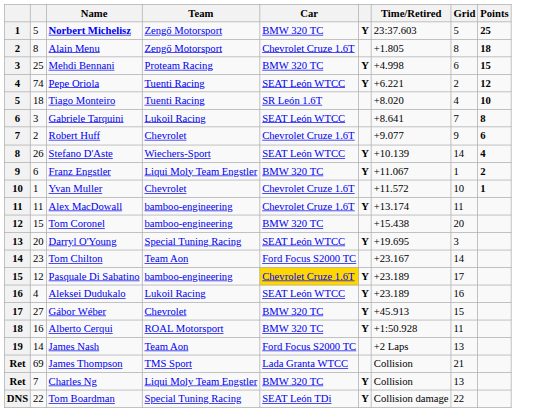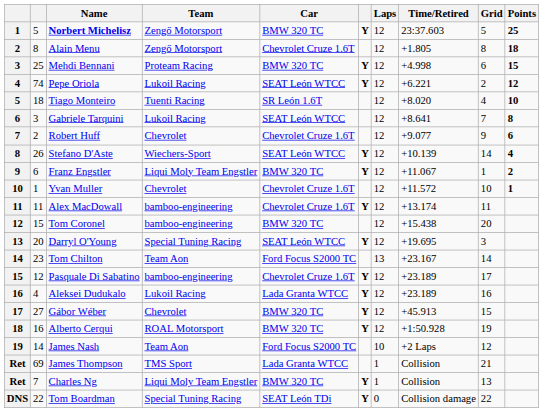 <table class="wikitable sortable" style="font-size: 95%;">
 <tr>
 <th></th>
 <th></th>
 <th>Name</th>
 <th>Team</th>
 <th>Car</th>
 <th></th>
+<th>Laps</th>
 <th>Time/Retired</th>
 <th>Grid</th>
 <th>Points</th>
 </tr>
 <tr>
 <th>1</th>
 <td>5</td>
 <td> <strong><a href='#'>Norbert Michelisz</a></strong></td>
 <td><a href='#'>Zengő Motorsport</a></td>
 <td><a href='#'>BMW 320 TC</a></td>
 <td align=center><strong><span>Y</span></strong></td>
+<td>12</td>
 <td>23:37.603</td>
 <td>5</td>
 <td><strong>25</strong></td>
 </tr>
 <tr>
 <th>2</th>
 <td>8</td>
 <td> <a href='#'>Alain Menu</a></td>
 <td><a href='#'>Zengő Motorsport</a></td>
 <td><a href='#'>Chevrolet Cruze 1.6T</a></td>
 <td></td>
+<td>12</td>
 <td>+1.805</td>
 <td>8</td>
 <td><strong>18</strong></td>
 </tr>
 <tr>
 <th>3</th>
 <td>25</td>
 <td> <a href='#'>Mehdi Bennani</a></td>
 <td><a href='#'>Proteam Racing</a></td>
 <td><a href='#'>BMW 320 TC</a></td>
 <td align=center><strong><span>Y</span></strong></td>
+<td>12</td>
 <td>+4.998</td>
 <td>6</td>
 <td><strong>15</strong></td>
 </tr>
 <tr>
 <th>4</th>
 <td>74</td>
 <td> <a href='#'>Pepe Oriola</a></td>
-<td><a href='#'>Tuenti Racing</a></td>
+<td><a href='#'>Lukoil Racing</a></td>
 <td><a href='#'>SEAT León WTCC</a></td>
 <td align=center><strong><span>Y</span></strong></td>
+<td>12</td>
 <td>+6.221</td>
 <td>2</td>
 <td><strong>12</strong></td>
 </tr>
 <tr>
 <th>5</th>
 <td>18</td>
 <td> <a href='#'>Tiago Monteiro</a></td>
 <td><a href='#'>Tuenti Racing</a></td>
 <td><a href='#'>SR León 1.6T</a></td>
 <td></td>
+<td>12</td>
 <td>+8.020</td>
 <td>4</td>
 <td><strong>10</strong></td>
 </tr>
 <tr>
 <th>6</th>
 <td>3</td>
 <td> <a href='#'>Gabriele Tarquini</a></td>
 <td><a href='#'>Lukoil Racing</a></td>
 <td><a href='#'>SEAT León WTCC</a></td>
 <td></td>
+<td>12</td>
 <td>+8.641</td>
 <td>7</td>
 <td><strong>8</strong></td>
 </tr>
 <tr>
 <th>7</th>
 <td>2</td>
 <td> <a href='#'>Robert Huff</a></td>
 <td><a href='#'>Chevrolet</a></td>
 <td><a href='#'>Chevrolet Cruze 1.6T</a></td>
 <td></td>
+<td>12</td>
 <td>+9.077</td>
 <td>9</td>
 <td><strong>6</strong></td>
 </tr>
 <tr>
 <th>8</th>
 <td>26</td>
 <td> <a href='#'>Stefano D'Aste</a></td>
 <td><a href='#'>Wiechers-Sport</a></td>
 <td><a href='#'>SEAT León WTCC</a></td>
 <td align=center><strong><span>Y</span></strong></td>
+<td>12</td>
 <td>+10.139</td>
 <td>14</td>
 <td><strong>4</strong></td>
 </tr>
 <tr>
 <th>9</th>
 <td>6</td>
 <td> <a href='#'>Franz Engstler</a></td>
 <td><a href='#'>Liqui Moly Team Engstler</a></td>
 <td><a href='#'>BMW 320 TC</a></td>
 <td align=center><strong><span>Y</span></strong></td>
+<td>12</td>
 <td>+11.067</td>
 <td>1</td>
 <td><strong>2</strong></td>
 </tr>
 <tr>
 <th>10</th>
 <td>1</td>
 <td> <a href='#'>Yvan Muller</a></td>
 <td><a href='#'>Chevrolet</a></td>
 <td><a href='#'>Chevrolet Cruze 1.6T</a></td>
 <td></td>
+<td>12</td>
 <td>+11.572</td>
 <td>10</td>
 <td><strong>1</strong></td>
 </tr>
 <tr>
 <th>11</th>
 <td>11</td>
 <td> <a href='#'>Alex MacDowall</a></td>
 <td><a href='#'>bamboo-engineering</a></td>
 <td><a href='#'>Chevrolet Cruze 1.6T</a></td>
 <td align=center><strong><span>Y</span></strong></td>
+<td>12</td>
 <td>+13.174</td>
 <td>11</td>
 <td></td>
 </tr>
 <tr>
 <th>12</th>
 <td>15</td>
 <td> <a href='#'>Tom Coronel</a></td>
 <td><a href='#'>bamboo-engineering</a></td>
 <td><a href='#'>BMW 320 TC</a></td>
 <td></td>
+<td>12</td>
 <td>+15.438</td>
 <td>20</td>
 <td></td>
 </tr>
 <tr>
 <th>13</th>
 <td>20</td>
 <td> <a href='#'>Darryl O'Young</a></td>
 <td><a href='#'>Special Tuning Racing</a></td>
 <td><a href='#'>SEAT León WTCC</a></td>
 <td align=center><strong><span>Y</span></strong></td>
+<td>12</td>
 <td>+19.695</td>
 <td>3</td>
 <td></td>
 </tr>
 <tr>
 <th>14</th>
 <td>23</td>
 <td> <a href='#'>Tom Chilton</a></td>
 <td><a href='#'>Team Aon</a></td>
 <td><a href='#'>Ford Focus S2000 TC</a></td>
 <td></td>
+<td>13</td>
 <td>+23.167</td>
 <td>14</td>
 <td></td>
 </tr>
 <tr>
 <th>15</th>
 <td>12</td>
 <td> <a href='#'>Pasquale Di Sabatino</a></td>
 <td><a href='#'>bamboo-engineering</a></td>
-<td style="background: gold;"><a href='#'>Chevrolet Cruze 1.6T</a></td>
+<td><a href='#'>Chevrolet Cruze 1.6T</a></td>
 <td align=center><strong><span>Y</span></strong></td>
+<td>12</td>
 <td>+23.189</td>
 <td>17</td>
 <td></td>
 </tr>
 <tr>
 <th>16</th>
 <td>4</td>
 <td> <a href='#'>Aleksei Dudukalo</a></td>
 <td><a href='#'>Lukoil Racing</a></td>
-<td><a href='#'>SEAT León WTCC</a></td>
+<td><a href='#'>Lada Granta WTCC</a></td>
 <td align=center><strong><span>Y</span></strong></td>
+<td>12</td>
 <td>+23.189</td>
 <td>16</td>
 <td></td>
 </tr>
 <tr>
 <th>17</th>
 <td>27</td>
 <td> <a href='#'>Gábor Wéber</a></td>
 <td><a href='#'>Chevrolet</a></td>
 <td><a href='#'>BMW 320 TC</a></td>
 <td align=center><strong><span>Y</span></strong></td>
+<td>12</td>
 <td>+45.913</td>
 <td>15</td>
 <td></td>
 </tr>
 <tr>
 <th>18</th>
 <td>16</td>
 <td> <a href='#'>Alberto Cerqui</a></td>
 <td><a href='#'>ROAL Motorsport</a></td>
 <td><a href='#'>BMW 320 TC</a></td>
 <td align=center><strong><span>Y</span></strong></td>
+<td>12</td>
 <td>+1:50.928</td>
-<td>11</td>
+<td>19</td>
 <td></td>
 </tr>
 <tr>
 <th>19</th>
 <td>14</td>
 <td> <a href='#'>James Nash</a></td>
 <td><a href='#'>Team Aon</a></td>
 <td><a href='#'>Ford Focus S2000 TC</a></td>
 <td></td>
+<td>10</td>
 <td>+2 Laps</td>
-<td>13</td>
+<td>12</td>
 <td></td>
 </tr>
 <tr>
 <th>Ret</th>
 <td>69</td>
 <td> <a href='#'>James Thompson</a></td>
 <td><a href='#'>TMS Sport</a></td>
 <td><a href='#'>Lada Granta WTCC</a></td>
 <td></td>
+<td>1</td>
 <td>Collision</td>
 <td>21</td>
 <td></td>
 </tr>
 <tr>
 <th>Ret</th>
 <td>7</td>
 <td> <a href='#'>Charles Ng</a></td>
 <td><a href='#'>Liqui Moly Team Engstler</a></td>
 <td><a href='#'>BMW 320 TC</a></td>
 <td align=center><strong><span>Y</span></strong></td>
+<td>1</td>
 <td>Collision</td>
 <td>13</td>
 <td></td>
 </tr>
 <tr>
 <th>DNS</th>
 <td>22</td>
 <td> <a href='#'>Tom Boardman</a></td>
 <td><a href='#'>Special Tuning Racing</a></td>
 <td><a href='#'>SEAT León TDi</a></td>
 <td align=center><strong><span>Y</span></strong></td>
+<td>0</td>
 <td>Collision damage</td>
 <td>22</td>
 <td></td>
 </tr>
 </table>
